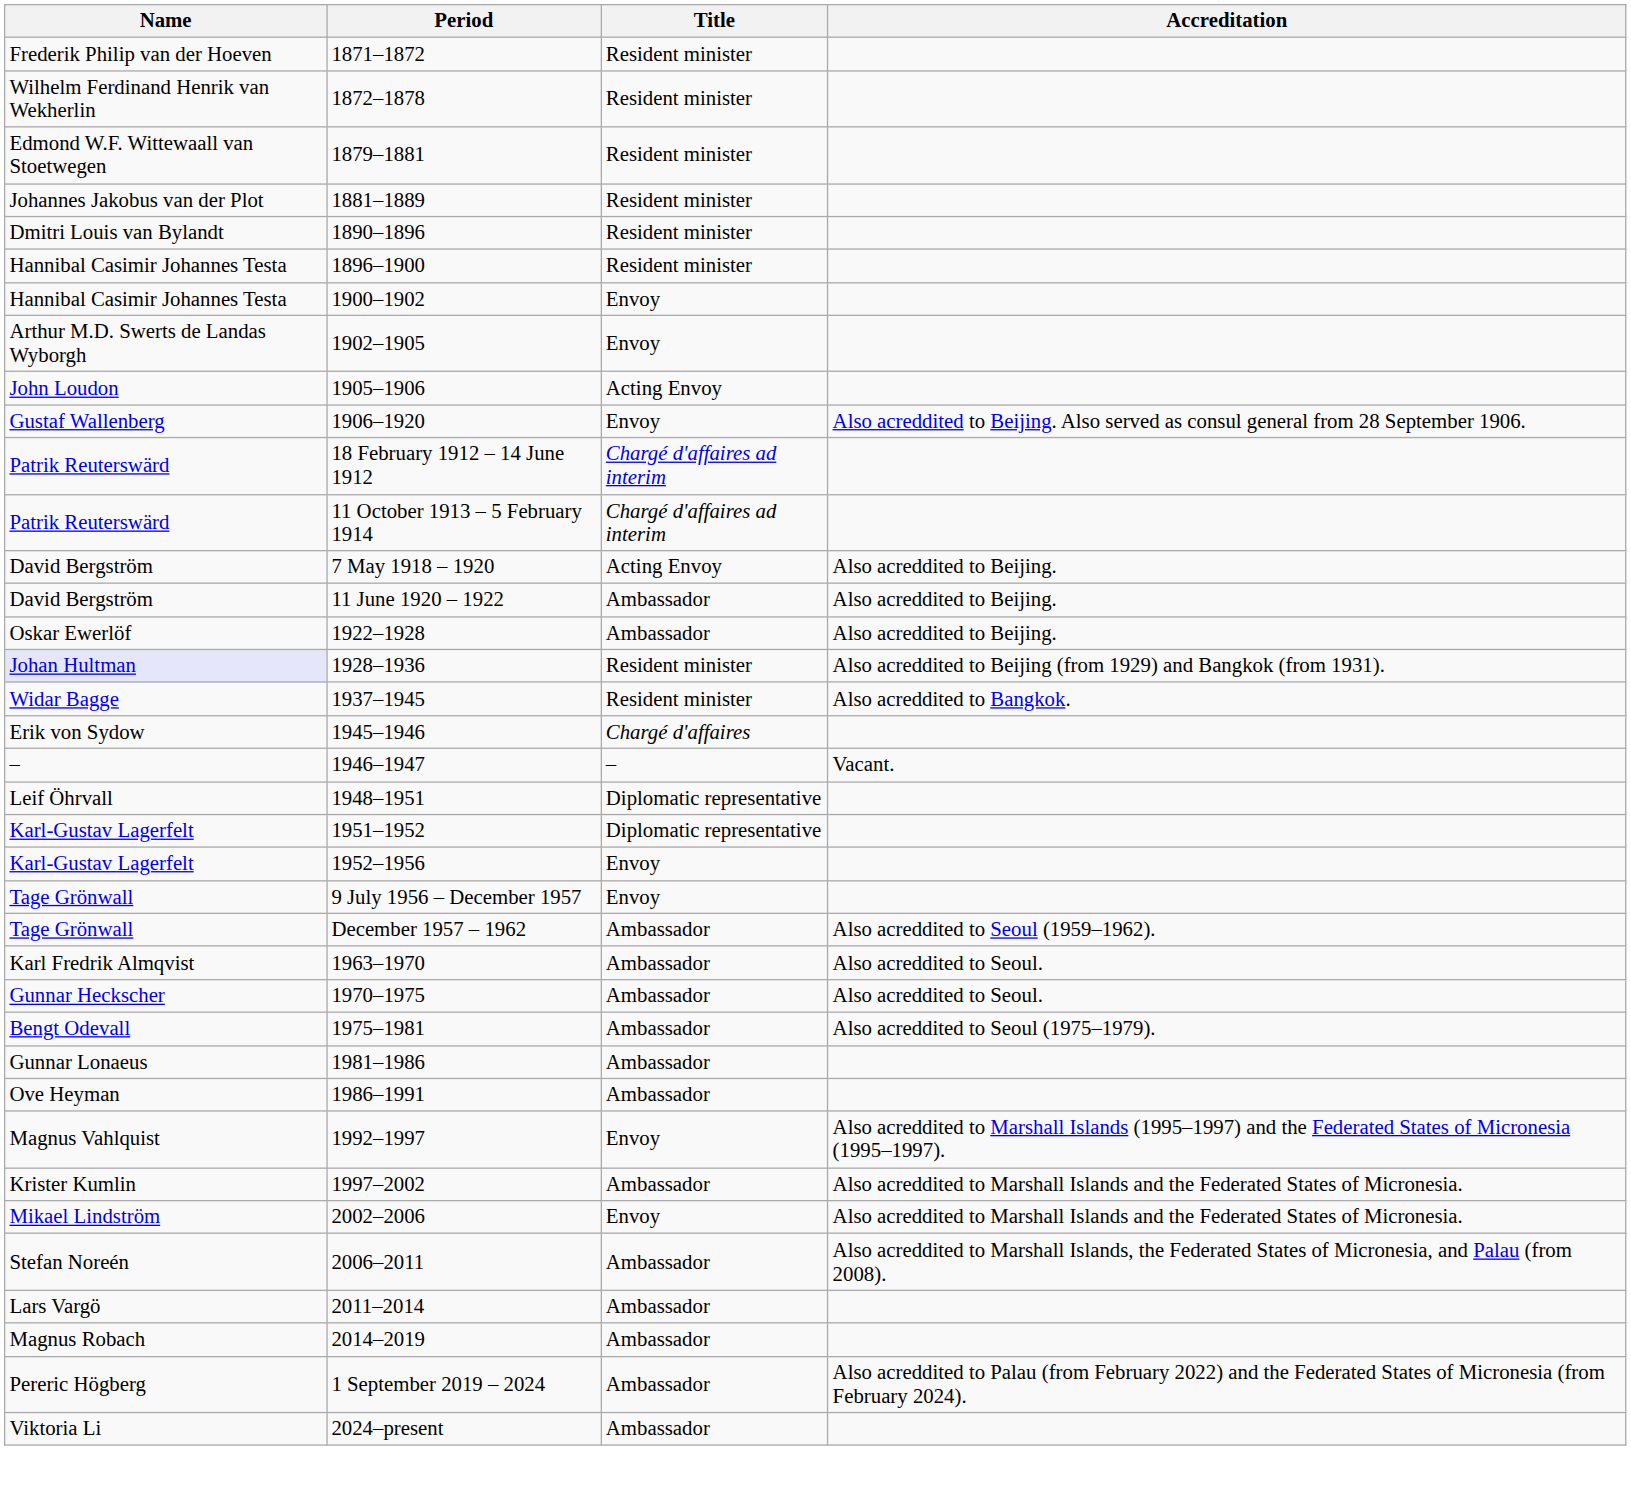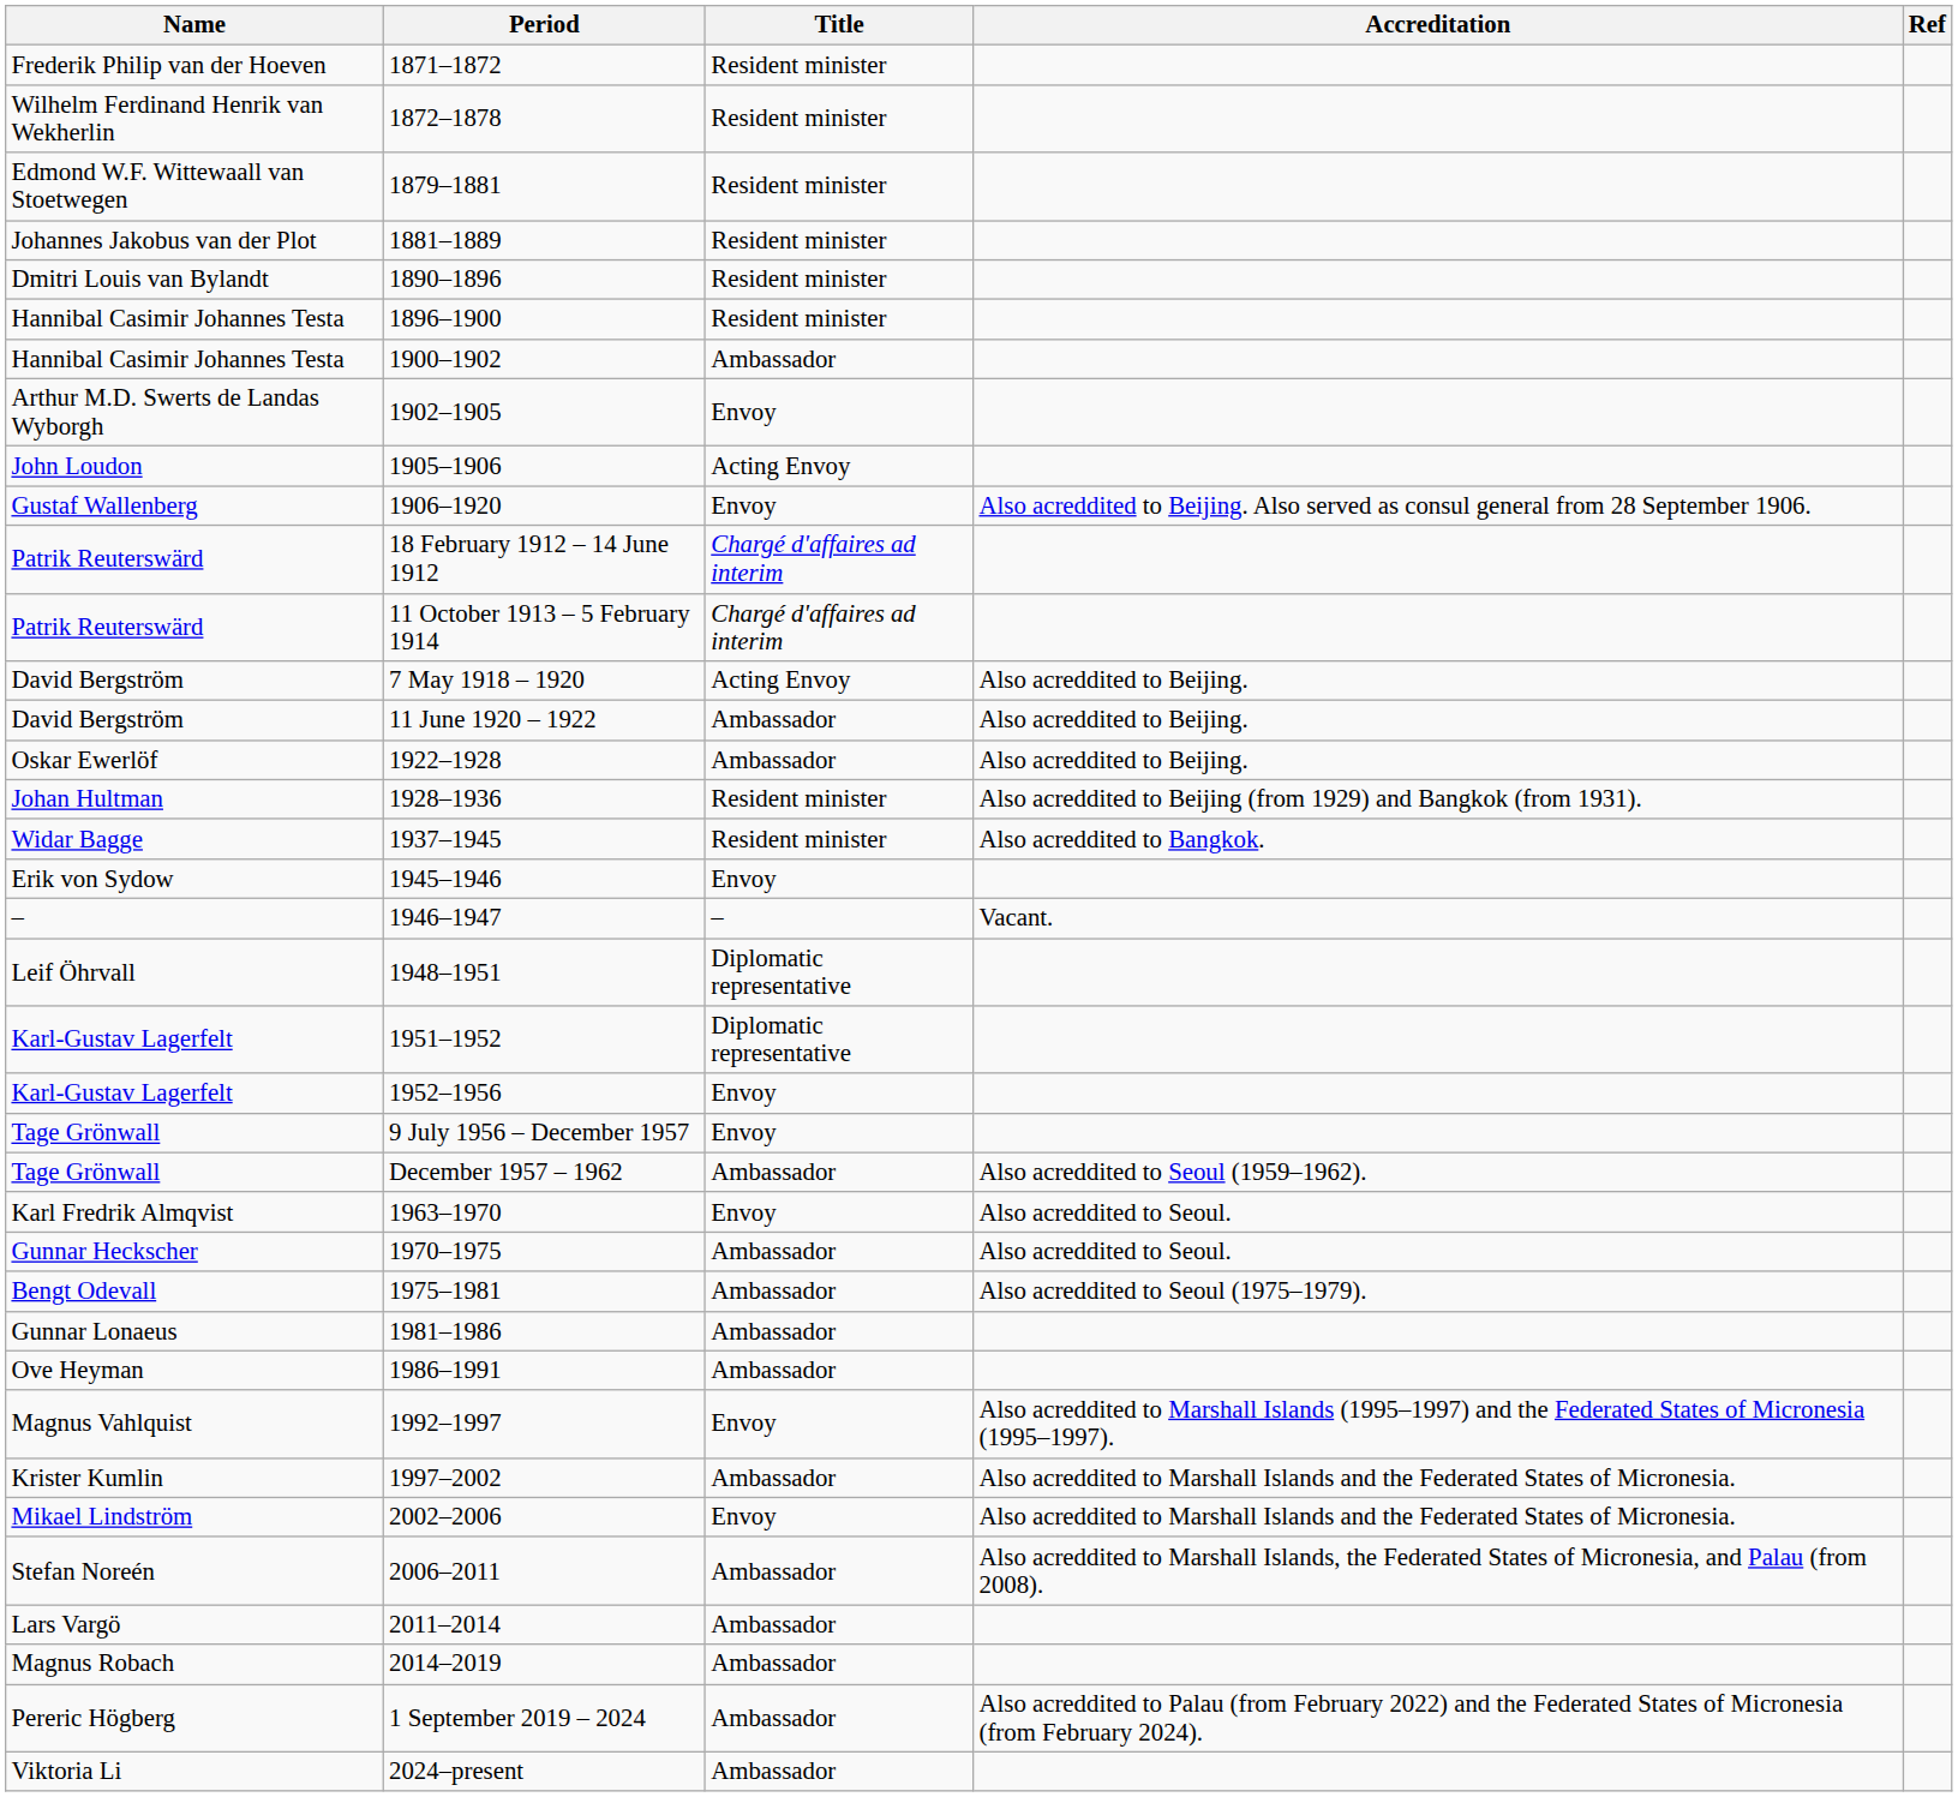 <table class="wikitable">
 <tr>
 <th>Name</th>
 <th>Period</th>
 <th>Title</th>
 <th>Accreditation</th>
+<th>Ref</th>
 </tr>
 <tr>
 <td>Frederik Philip van der Hoeven</td>
 <td>1871–1872</td>
 <td>Resident minister</td>
+<td></td>
 <td></td>
 </tr>
 <tr>
 <td>Wilhelm Ferdinand Henrik van Wekherlin</td>
 <td>1872–1878</td>
 <td>Resident minister</td>
 <td></td>
+<td></td>
 </tr>
 <tr>
 <td>Edmond W.F. Wittewaall van Stoetwegen</td>
 <td>1879–1881</td>
 <td>Resident minister</td>
+<td></td>
 <td></td>
 </tr>
 <tr>
 <td>Johannes Jakobus van der Plot</td>
 <td>1881–1889</td>
 <td>Resident minister</td>
 <td></td>
+<td></td>
 </tr>
 <tr>
 <td>Dmitri Louis van Bylandt</td>
 <td>1890–1896</td>
 <td>Resident minister</td>
+<td></td>
 <td></td>
 </tr>
 <tr>
 <td>Hannibal Casimir Johannes Testa</td>
 <td>1896–1900</td>
 <td>Resident minister</td>
 <td></td>
+<td></td>
 </tr>
 <tr>
 <td>Hannibal Casimir Johannes Testa</td>
 <td>1900–1902</td>
-<td>Envoy</td>
+<td>Ambassador</td>
+<td></td>
 <td></td>
 </tr>
 <tr>
 <td>Arthur M.D. Swerts de Landas Wyborgh</td>
 <td>1902–1905</td>
 <td>Envoy</td>
 <td></td>
+<td></td>
 </tr>
 <tr>
 <td><a href='#'>John Loudon</a></td>
 <td>1905–1906</td>
 <td>Acting Envoy</td>
+<td></td>
 <td></td>
 </tr>
 <tr>
 <td><a href='#'>Gustaf Wallenberg</a></td>
 <td>1906–1920</td>
 <td>Envoy</td>
 <td><a href='#'>Also acreddited</a> to <a href='#'>Beijing</a>. Also served as consul general from 28 September 1906.</td>
+<td></td>
 </tr>
 <tr>
 <td><a href='#'>Patrik Reuterswärd</a></td>
 <td>18 February 1912 – 14 June 1912</td>
 <td><em><a href='#'>Chargé d'affaires ad interim</a></em></td>
+<td></td>
 <td></td>
 </tr>
 <tr>
 <td><a href='#'>Patrik Reuterswärd</a></td>
 <td>11 October 1913 – 5 February 1914</td>
 <td><em>Chargé d'affaires ad interim</em></td>
 <td></td>
+<td></td>
 </tr>
 <tr>
 <td>David Bergström</td>
 <td>7 May 1918 – 1920</td>
 <td>Acting Envoy</td>
 <td>Also acreddited to Beijing.</td>
+<td></td>
 </tr>
 <tr>
 <td>David Bergström</td>
 <td>11 June 1920 – 1922</td>
 <td>Ambassador</td>
 <td>Also acreddited to Beijing.</td>
+<td></td>
 </tr>
 <tr>
 <td>Oskar Ewerlöf</td>
 <td>1922–1928</td>
 <td>Ambassador</td>
 <td>Also acreddited to Beijing.</td>
+<td></td>
 </tr>
 <tr>
-<td style="background: lavender;"><a href='#'>Johan Hultman</a></td>
+<td><a href='#'>Johan Hultman</a></td>
 <td>1928–1936</td>
 <td>Resident minister</td>
 <td>Also acreddited to Beijing (from 1929) and Bangkok (from 1931).</td>
+<td></td>
 </tr>
 <tr>
 <td><a href='#'>Widar Bagge</a></td>
 <td>1937–1945</td>
 <td>Resident minister</td>
 <td>Also acreddited to <a href='#'>Bangkok</a>.</td>
+<td></td>
 </tr>
 <tr>
 <td>Erik von Sydow</td>
 <td>1945–1946</td>
-<td><em>Chargé d'affaires</em></td>
+<td>Envoy</td>
+<td></td>
 <td></td>
 </tr>
 <tr>
 <td>–</td>
 <td>1946–1947</td>
 <td>–</td>
 <td>Vacant.</td>
+<td></td>
 </tr>
 <tr>
 <td>Leif Öhrvall</td>
 <td>1948–1951</td>
 <td>Diplomatic representative</td>
+<td></td>
 <td></td>
 </tr>
 <tr>
 <td><a href='#'>Karl-Gustav Lagerfelt</a></td>
 <td>1951–1952</td>
 <td>Diplomatic representative</td>
 <td></td>
+<td></td>
 </tr>
 <tr>
 <td><a href='#'>Karl-Gustav Lagerfelt</a></td>
 <td>1952–1956</td>
 <td>Envoy</td>
+<td></td>
 <td></td>
 </tr>
 <tr>
 <td><a href='#'>Tage Grönwall</a></td>
 <td>9 July 1956 – December 1957</td>
 <td>Envoy</td>
 <td></td>
+<td></td>
 </tr>
 <tr>
 <td><a href='#'>Tage Grönwall</a></td>
 <td>December 1957 – 1962</td>
 <td>Ambassador</td>
 <td>Also acreddited to <a href='#'>Seoul</a> (1959–1962).</td>
+<td></td>
 </tr>
 <tr>
 <td>Karl Fredrik Almqvist</td>
 <td>1963–1970</td>
-<td>Ambassador</td>
+<td>Envoy</td>
 <td>Also acreddited to Seoul.</td>
+<td></td>
 </tr>
 <tr>
 <td><a href='#'>Gunnar Heckscher</a></td>
 <td>1970–1975</td>
 <td>Ambassador</td>
 <td>Also acreddited to Seoul.</td>
+<td></td>
 </tr>
 <tr>
 <td><a href='#'>Bengt Odevall</a></td>
 <td>1975–1981</td>
 <td>Ambassador</td>
 <td>Also acreddited to Seoul (1975–1979).</td>
+<td></td>
 </tr>
 <tr>
 <td>Gunnar Lonaeus</td>
 <td>1981–1986</td>
 <td>Ambassador</td>
+<td></td>
 <td></td>
 </tr>
 <tr>
 <td>Ove Heyman</td>
 <td>1986–1991</td>
 <td>Ambassador</td>
 <td></td>
+<td></td>
 </tr>
 <tr>
 <td>Magnus Vahlquist</td>
 <td>1992–1997</td>
 <td>Envoy</td>
 <td>Also acreddited to <a href='#'>Marshall Islands</a> (1995–1997) and the <a href='#'>Federated States of Micronesia</a> (1995–1997).</td>
+<td></td>
 </tr>
 <tr>
 <td>Krister Kumlin</td>
 <td>1997–2002</td>
 <td>Ambassador</td>
 <td>Also acreddited to Marshall Islands and the Federated States of Micronesia.</td>
+<td></td>
 </tr>
 <tr>
 <td><a href='#'>Mikael Lindström</a></td>
 <td>2002–2006</td>
 <td>Envoy</td>
 <td>Also acreddited to Marshall Islands and the Federated States of Micronesia.</td>
+<td></td>
 </tr>
 <tr>
 <td>Stefan Noreén</td>
 <td>2006–2011</td>
 <td>Ambassador</td>
 <td>Also acreddited to Marshall Islands, the Federated States of Micronesia, and <a href='#'>Palau</a> (from 2008).</td>
+<td></td>
 </tr>
 <tr>
 <td>Lars Vargö</td>
 <td>2011–2014</td>
 <td>Ambassador</td>
+<td></td>
 <td></td>
 </tr>
 <tr>
 <td>Magnus Robach</td>
 <td>2014–2019</td>
 <td>Ambassador</td>
 <td></td>
+<td></td>
 </tr>
 <tr>
 <td>Pereric Högberg</td>
 <td>1 September 2019 – 2024</td>
 <td>Ambassador</td>
 <td>Also acreddited to Palau (from February 2022) and the Federated States of Micronesia (from February 2024).</td>
+<td></td>
 </tr>
 <tr>
 <td>Viktoria Li</td>
 <td>2024–present</td>
 <td>Ambassador</td>
 <td></td>
+<td></td>
 </tr>
 </table>
